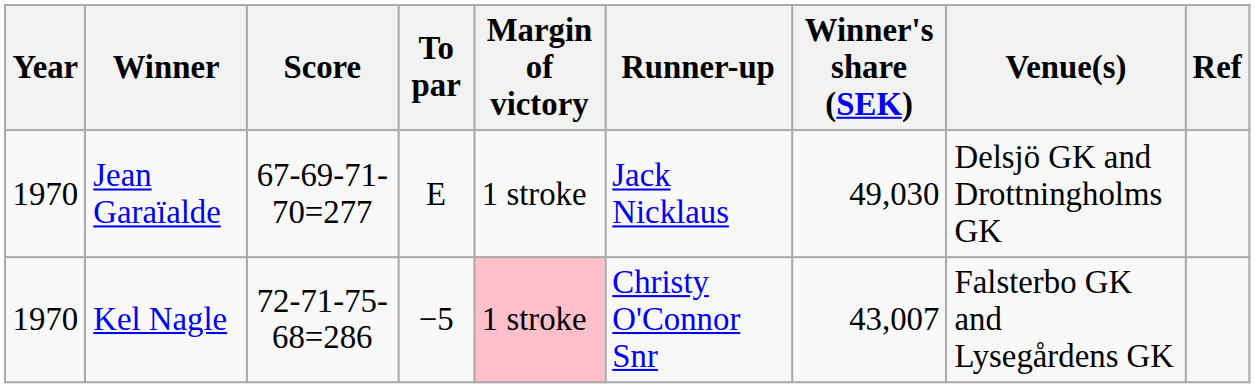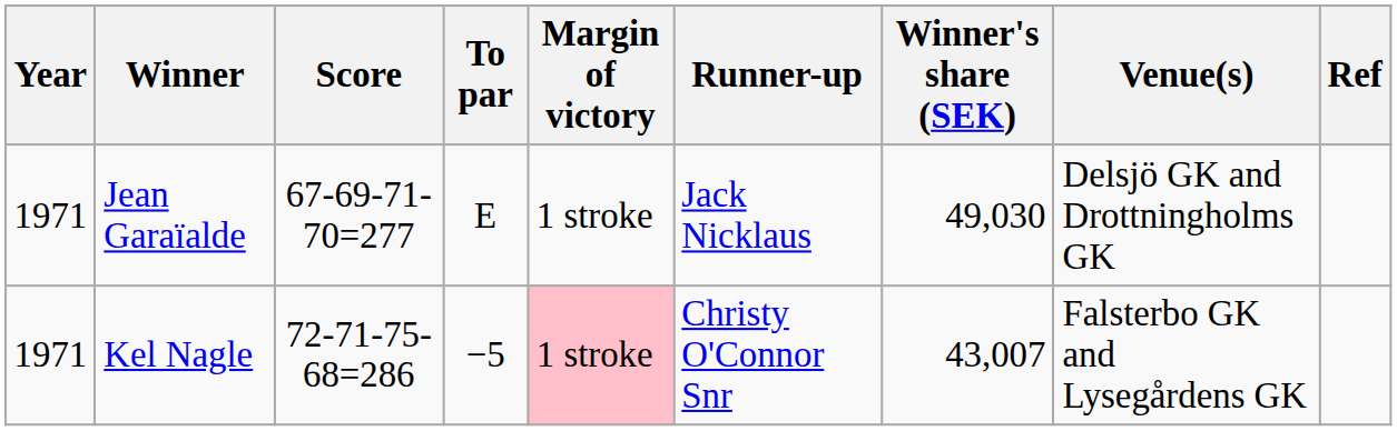 <table class=wikitable>
 <tr>
 <th>Year</th>
 <th>Winner</th>
 <th>Score</th>
 <th>To par</th>
 <th>Margin of<br>victory</th>
 <th>Runner-up</th>
 <th>Winner's<br>share (<a href='#'>SEK</a>)</th>
 <th>Venue(s)</th>
 <th>Ref</th>
 </tr>
 <tr>
-<td>1970</td>
+<td>1971</td>
 <td> <a href='#'>Jean Garaïalde</a></td>
 <td align=center>67-69-71-70=277</td>
 <td align="center">E</td>
 <td>1 stroke</td>
 <td> <a href='#'>Jack Nicklaus</a></td>
 <td align=right>49,030</td>
 <td>Delsjö GK and<br>Drottningholms GK</td>
 <td></td>
 </tr>
 <tr>
-<td>1970</td>
+<td>1971</td>
 <td> <a href='#'>Kel Nagle</a></td>
 <td align="center">72-71-75-68=286</td>
 <td align=center>−5</td>
 <td style="background: pink;">1 stroke</td>
 <td> <a href='#'>Christy O'Connor Snr</a></td>
 <td align=right>43,007</td>
 <td>Falsterbo GK and<br>Lysegårdens GK</td>
 <td></td>
 </tr>
 </table>
